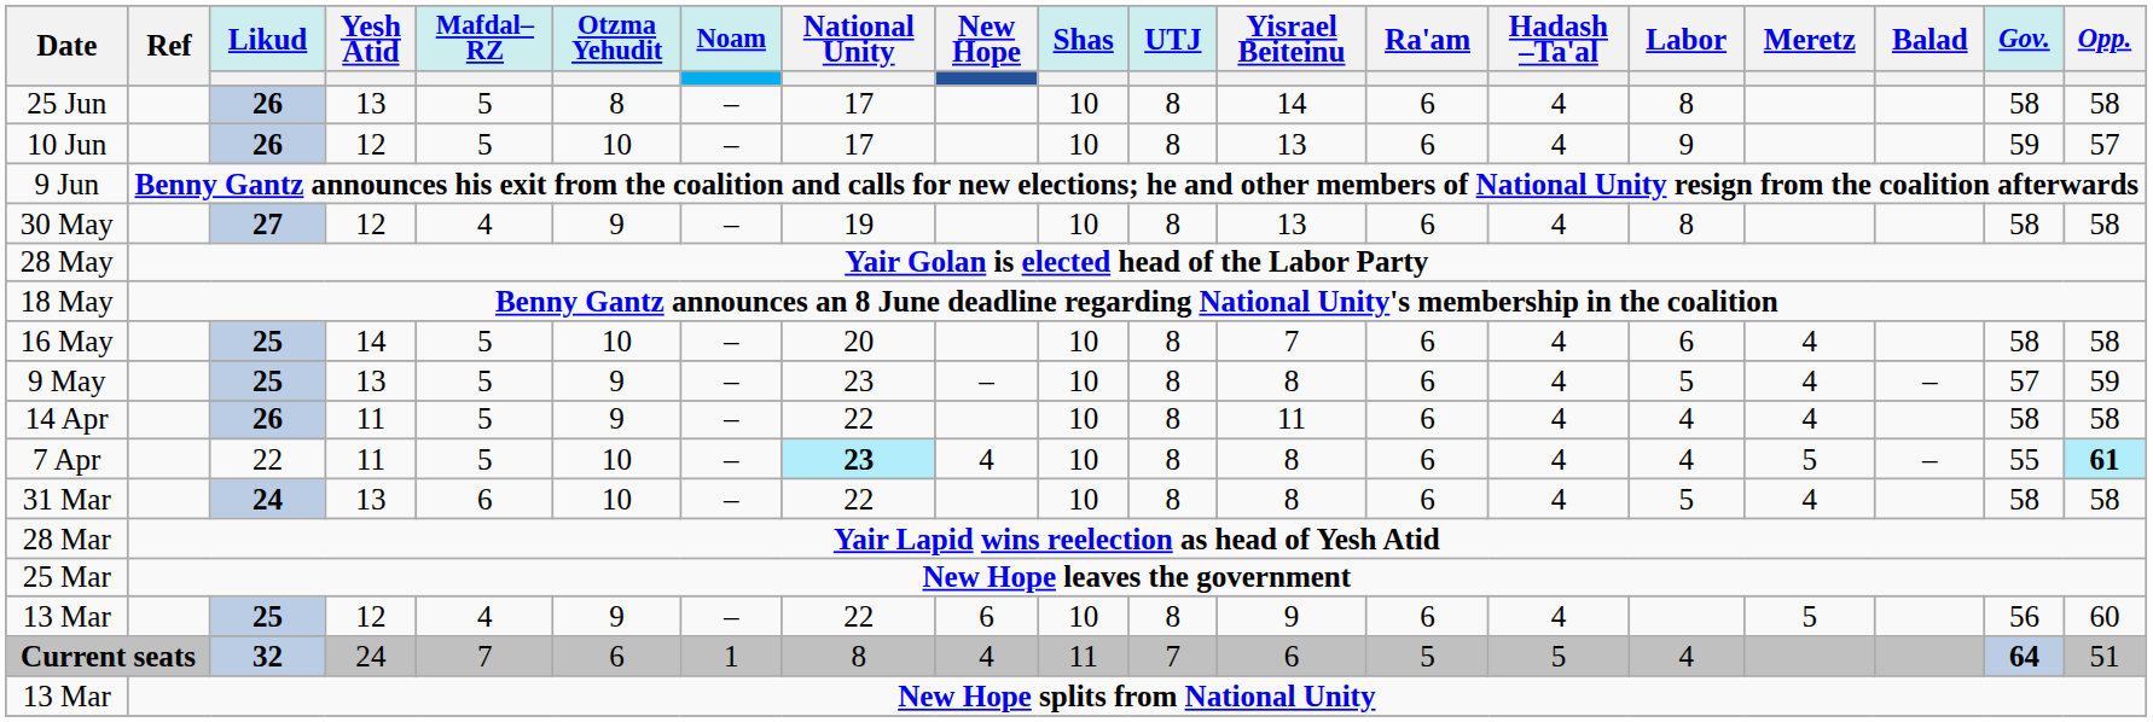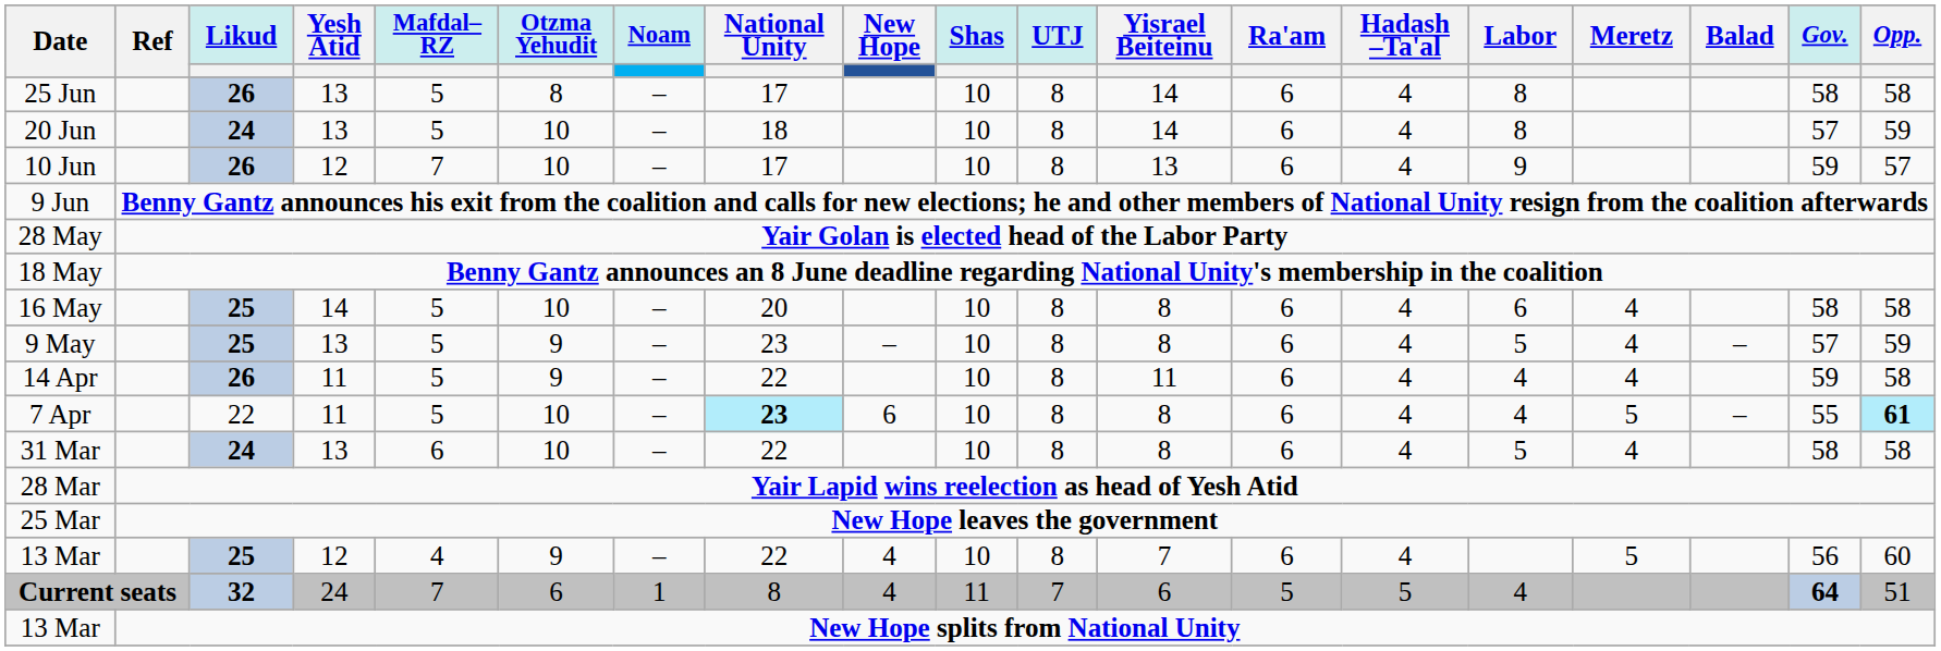 <table class="wikitable sortable" style=text-align:center;font-size:90%;line-height:12px>
 <tr>
 <th rowspan=2>Date</th>
 <th rowspan="2">Ref</th>
 <th style=background:#cee><a href='#'>Likud</a></th>
 <th><a href='#'>Yesh<br>Atid</a></th>
 <th style=background:#cee;font-size:90%><a href='#'>Mafdal–<br>RZ</a></th>
 <th style=background:#cee;font-size:90%><a href='#'>Otzma<br>Yehudit</a></th>
 <th style=background:#cee;font-size:90%><a href='#'>Noam</a></th>
 <th><a href='#'>National<br>Unity</a></th>
 <th><a href='#'>New<br>Hope</a></th>
 <th style=background:#cee><a href='#'>Shas</a></th>
 <th style=background:#cee><a href='#'>UTJ</a></th>
 <th><a href='#'>Yisrael<br>Beiteinu</a></th>
 <th><a href='#'>Ra'am</a></th>
 <th><a href='#'>Hadash<br>–Ta'al</a></th>
 <th><a href='#'>Labor</a></th>
 <th><a href='#'>Meretz</a></th>
 <th><a href='#'>Balad</a></th>
 <th style=background:#cee;font-size:90%><a href='#'><em>Gov.</em></a></th>
 <th style=font-size:90%><a href='#'><em>Opp.</em></a></th>
 </tr>
 <tr>
 <th style=background:></th>
 <th style=background:></th>
 <th style=background:></th>
 <th style=background:></th>
 <th style=background:#01AFF0></th>
 <th style=background:></th>
 <th style=background:#235298></th>
 <th style=background:></th>
 <th style=background:></th>
 <th style=background:></th>
 <th style=background:></th>
 <th style=background:></th>
 <th style=background:></th>
 <th style=background:></th>
 <th style=background:></th>
 <th style=background:></th>
 <th style=background:></th>
 </tr>
 <tr>
 <td data-sort-value=2024-06-20>25 Jun</td>
 <td></td>
 <td style=background:#BBCDE4><strong>26</strong>	</td>
 <td>13					</td>
 <td>5					</td>
 <td>8					</td>
 <td>–					</td>
 <td>17					</td>
 <td>	</td>
 <td>10					</td>
 <td>8					</td>
 <td>14					</td>
 <td>6					</td>
 <td>4					</td>
 <td>8					</td>
 <td>	</td>
 <td>	</td>
 <td>58					</td>
 <td>58					</td>
 </tr>
 <tr>
+<td data-sort-value=2024-06-20>20 Jun</td>
+<td></td>
+<td style=background:#BBCDE4><strong>24</strong>	</td>
+<td>13					</td>
+<td>5					</td>
+<td>10					</td>
+<td>–					</td>
+<td>18					</td>
+<td>	</td>
+<td>10					</td>
+<td>8					</td>
+<td>14					</td>
+<td>6					</td>
+<td>4					</td>
+<td>8					</td>
+<td>	</td>
+<td>	</td>
+<td>57					</td>
+<td>59					</td>
+</tr>
+<tr>
 <td data-sort-value=2024-06-10>10 Jun</td>
 <td></td>
 <td style=background:#BBCDE4><strong>26</strong>	</td>
 <td>12					</td>
-<td>5					</td>
+<td>7					</td>
 <td>10					</td>
 <td>–					</td>
 <td>17					</td>
 <td>	</td>
 <td>10					</td>
 <td>8					</td>
 <td>13					</td>
 <td>6					</td>
 <td>4					</td>
 <td>9					</td>
 <td>	</td>
 <td>	</td>
 <td>59					</td>
 <td>57					</td>
 </tr>
 <tr>
 <td data-sort-value=2024-06-09>9 Jun</td>
 <td colspan="18"><strong><a href='#'>Benny Gantz</a> announces his exit from the coalition and calls for new elections; he and other members of <a href='#'>National Unity</a> resign from the coalition afterwards</strong></td>
-</tr>
-<tr>
-<td data-sort-value=2024-05-30>30 May</td>
-<td></td>
-<td style=background:#BBCDE4><strong>27</strong>	</td>
-<td>12					</td>
-<td>4					</td>
-<td>9					</td>
-<td>–					</td>
-<td>19					</td>
-<td>	</td>
-<td>10					</td>
-<td>8					</td>
-<td>13					</td>
-<td>6					</td>
-<td>4					</td>
-<td>8					</td>
-<td>	</td>
-<td>	</td>
-<td>58					</td>
-<td>58					</td>
 </tr>
 <tr>
 <td data-sort-value=2024-05-28>28 May</td>
 <td colspan="18"><strong><a href='#'>Yair Golan</a> is <a href='#'>elected</a> head of the Labor Party</strong></td>
 </tr>
 <tr>
 <td data-sort-value=2024-05-18>18 May</td>
 <td colspan="18"><strong><a href='#'>Benny Gantz</a> announces an 8 June deadline regarding <a href='#'>National Unity</a>'s membership in the coalition</strong></td>
 </tr>
 <tr>
 <td data-sort-value=2024-05-16>16 May</td>
 <td></td>
 <td style=background:#BBCDE4><strong>25</strong>	</td>
 <td>14					</td>
 <td>5					</td>
 <td>10					</td>
 <td>–					</td>
 <td>20					</td>
 <td>	</td>
 <td>10					</td>
 <td>8					</td>
-<td>7					</td>
+<td>8					</td>
 <td>6					</td>
 <td>4					</td>
 <td>6					</td>
 <td>4					</td>
 <td>	</td>
 <td>58					</td>
 <td>58					</td>
 </tr>
 <tr>
 <td data-sort-value=2024-05-09>9 May</td>
 <td></td>
 <td style=background:#BBCDE4><strong>25</strong>	</td>
 <td>13					</td>
 <td>5					</td>
 <td>9					</td>
 <td>–					</td>
 <td>23					</td>
 <td>–					</td>
 <td>10					</td>
 <td>8					</td>
 <td>8					</td>
 <td>6					</td>
 <td>4					</td>
 <td>5					</td>
 <td>4					</td>
 <td>–					</td>
 <td>57					</td>
 <td>59					</td>
 </tr>
 <tr>
 <td data-sort-value=2024-04-14>14 Apr</td>
 <td></td>
 <td style=background:#BBCDE4><strong>26</strong>	</td>
 <td>11					</td>
 <td>5					</td>
 <td>9					</td>
 <td>–					</td>
 <td>22					</td>
 <td>	</td>
 <td>10					</td>
 <td>8					</td>
 <td>11					</td>
 <td>6					</td>
 <td>4					</td>
 <td>4					</td>
 <td>4					</td>
 <td>	</td>
-<td>58					</td>
+<td>59					</td>
 <td>58					</td>
 </tr>
 <tr>
 <td data-sort-value=2024-04-07>7 Apr</td>
 <td></td>
 <td>22					</td>
 <td>11					</td>
 <td>5					</td>
 <td>10					</td>
 <td>–					</td>
 <td style=background:#B2EDFB><strong>23</strong>	</td>
-<td>4					</td>
+<td>6					</td>
 <td>10					</td>
 <td>8					</td>
 <td>8					</td>
 <td>6					</td>
 <td>4					</td>
 <td>4					</td>
 <td>5					</td>
 <td>–					</td>
 <td>55					</td>
 <td style=background:#B2EDFB><strong>61</strong>	</td>
 </tr>
 <tr>
 <td data-sort-value=2024-03-31>31 Mar</td>
 <td></td>
 <td style=background:#BBCDE4><strong>24</strong>	</td>
 <td>13					</td>
 <td>6					</td>
 <td>10					</td>
 <td>–					</td>
 <td>22					</td>
 <td>	</td>
 <td>10					</td>
 <td>8					</td>
 <td>8					</td>
 <td>6					</td>
 <td>4					</td>
 <td>5					</td>
 <td>4					</td>
 <td>	</td>
 <td>58					</td>
 <td>58					</td>
 </tr>
 <tr>
 <td data-sort-value=2024-03-28>28 Mar</td>
 <td colspan="18"><strong><a href='#'>Yair Lapid</a> <a href='#'>wins reelection</a> as head of Yesh Atid</strong></td>
 </tr>
 <tr>
 <td data-sort-value=2024-03-25>25 Mar</td>
 <td colspan="18"><strong><a href='#'>New Hope</a> leaves the government</strong></td>
 </tr>
 <tr>
 <td data-sort-value=2024-03-13>13 Mar</td>
 <td></td>
 <td style=background:#BBCDE4><strong>25</strong>	</td>
 <td>12					</td>
 <td>4					</td>
 <td>9					</td>
 <td>–					</td>
 <td>22					</td>
-<td>6					</td>
+<td>4					</td>
 <td>10					</td>
 <td>8					</td>
-<td>9					</td>
+<td>7					</td>
 <td>6					</td>
 <td>4					</td>
 <td>	</td>
 <td>5					</td>
 <td>	</td>
 <td>56					</td>
 <td>60					</td>
 </tr>
 <tr style=background:silver>
 <td colspan="2"><strong>Current seats</strong></td>
 <td style=background:#BBCDE4><strong>32</strong>	</td>
 <td>24					</td>
 <td>7					</td>
 <td>6					</td>
 <td>1					</td>
 <td>8					</td>
 <td>4					</td>
 <td>11					</td>
 <td>7					</td>
 <td>6					</td>
 <td>5					</td>
 <td>5					</td>
 <td>4					</td>
 <td>	</td>
 <td>	</td>
 <td style=background:#BBCDE4><strong>64</strong>	</td>
 <td>51					</td>
 </tr>
 <tr>
 <td data-sort-value=2024-03-13>13 Mar</td>
 <td colspan="18"><strong><a href='#'>New Hope</a> splits from <a href='#'>National Unity</a></strong></td>
 </tr>
 </table>
